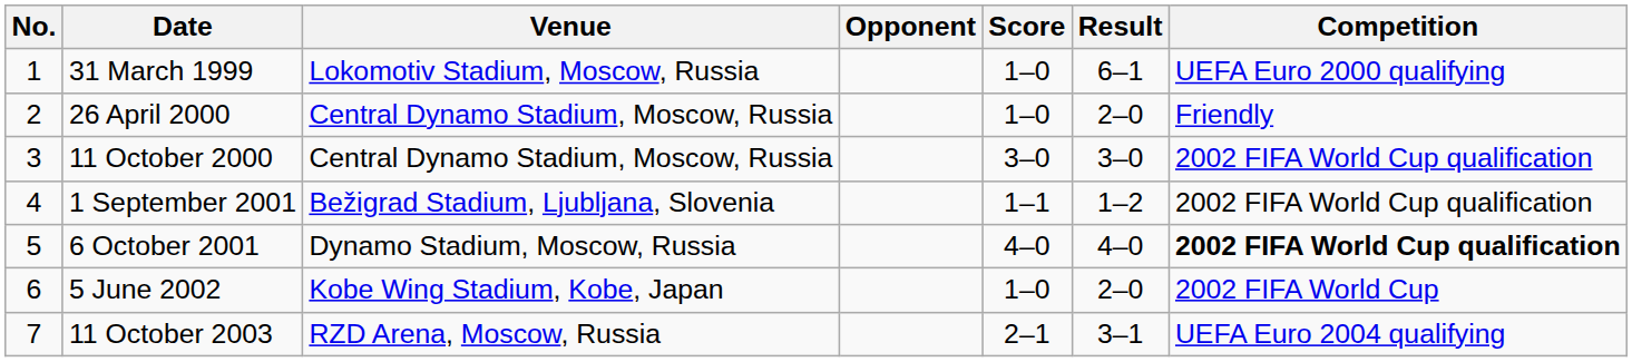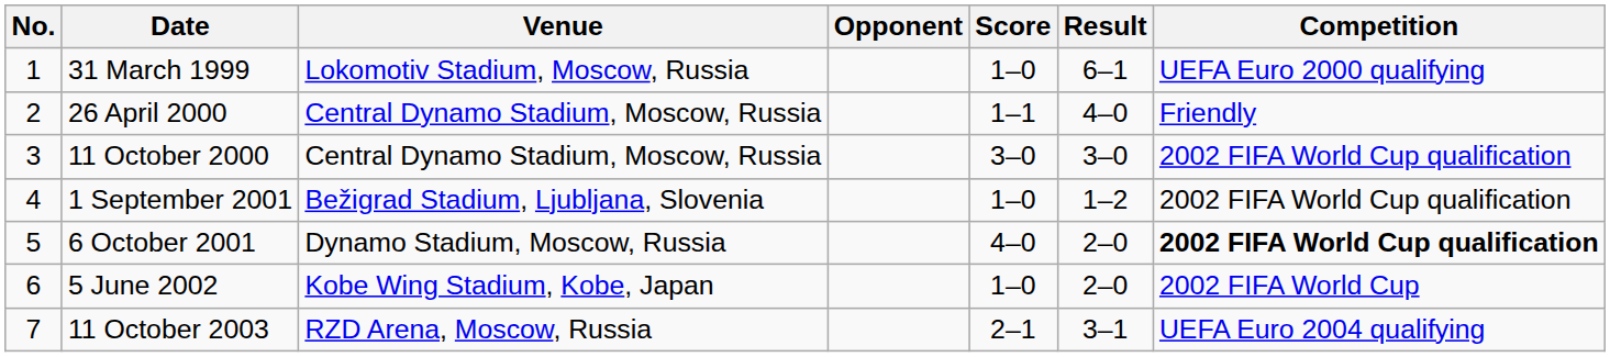 <table class="wikitable sortable">
 <tr>
 <th scope="col">No.</th>
 <th scope="col">Date</th>
 <th scope="col">Venue</th>
 <th scope="col">Opponent</th>
 <th scope="col">Score</th>
 <th scope="col">Result</th>
 <th scope="col">Competition</th>
 </tr>
 <tr>
 <td style="text-align:center">1</td>
 <td>31 March 1999</td>
 <td><a href='#'>Lokomotiv Stadium</a>, <a href='#'>Moscow</a>, Russia</td>
 <td></td>
 <td style="text-align:center">1–0</td>
 <td style="text-align:center">6–1</td>
 <td><a href='#'>UEFA Euro 2000 qualifying</a></td>
 </tr>
 <tr>
 <td style="text-align:center">2</td>
 <td>26 April 2000</td>
 <td><a href='#'>Central Dynamo Stadium</a>, Moscow, Russia</td>
 <td></td>
-<td style="text-align:center">1–0</td>
-<td style="text-align:center">2–0</td>
+<td style="text-align:center">1–1</td>
+<td style="text-align:center">4–0</td>
 <td><a href='#'>Friendly</a></td>
 </tr>
 <tr>
 <td style="text-align:center">3</td>
 <td>11 October 2000</td>
 <td>Central Dynamo Stadium, Moscow, Russia</td>
 <td></td>
 <td style="text-align:center">3–0</td>
 <td style="text-align:center">3–0</td>
 <td><a href='#'>2002 FIFA World Cup qualification</a></td>
 </tr>
 <tr>
 <td style="text-align:center">4</td>
 <td>1 September 2001</td>
 <td><a href='#'>Bežigrad Stadium</a>, <a href='#'>Ljubljana</a>, Slovenia</td>
 <td></td>
-<td style="text-align:center">1–1</td>
+<td style="text-align:center">1–0</td>
 <td style="text-align:center">1–2</td>
 <td>2002 FIFA World Cup qualification</td>
 </tr>
 <tr>
 <td style="text-align:center">5</td>
 <td>6 October 2001</td>
 <td>Dynamo Stadium, Moscow, Russia</td>
 <td></td>
 <td style="text-align:center">4–0</td>
-<td style="text-align:center">4–0</td>
+<td style="text-align:center">2–0</td>
 <td><strong>2002 FIFA World Cup qualification</strong></td>
 </tr>
 <tr>
 <td style="text-align:center">6</td>
 <td>5 June 2002</td>
 <td><a href='#'>Kobe Wing Stadium</a>, <a href='#'>Kobe</a>, Japan</td>
 <td></td>
 <td style="text-align:center">1–0</td>
 <td style="text-align:center">2–0</td>
 <td><a href='#'>2002 FIFA World Cup</a></td>
 </tr>
 <tr>
 <td style="text-align:center">7</td>
 <td>11 October 2003</td>
 <td><a href='#'>RZD Arena</a>, <a href='#'>Moscow</a>, Russia</td>
 <td></td>
 <td style="text-align:center">2–1</td>
 <td style="text-align:center">3–1</td>
 <td><a href='#'>UEFA Euro 2004 qualifying</a></td>
 </tr>
 </table>
